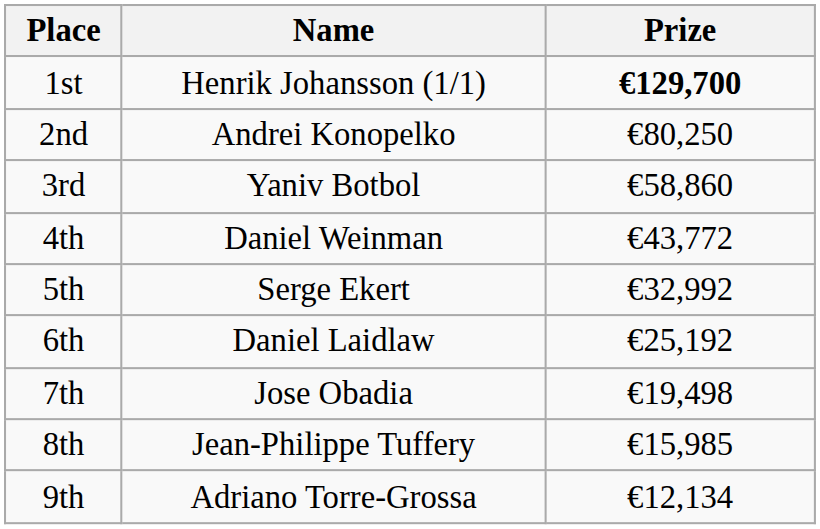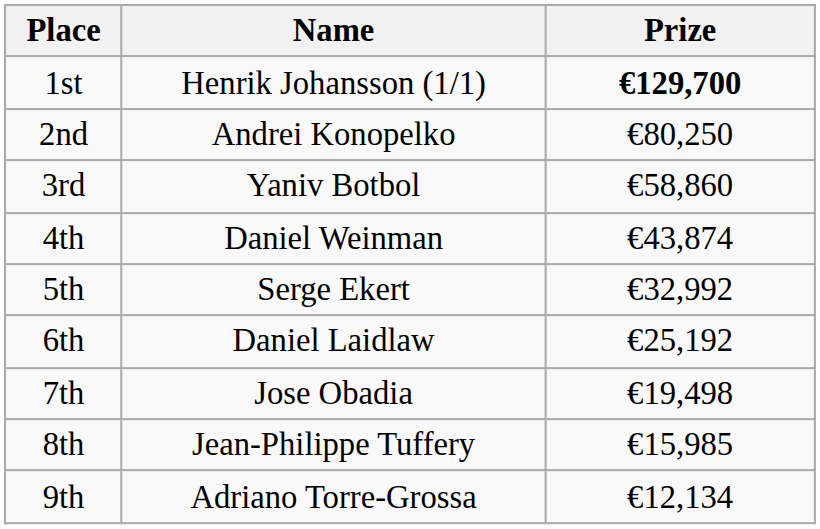 <table class="wikitable">
 <tr>
 <th width="50">Place</th>
 <th width="200">Name</th>
 <th width="125">Prize</th>
 </tr>
 <tr>
 <td align="center">1st</td>
 <td align="center">Henrik Johansson (1/1)</td>
 <td align="center"><strong>€129,700</strong></td>
 </tr>
 <tr>
 <td align="center">2nd</td>
 <td align="center">Andrei Konopelko</td>
 <td align="center">€80,250</td>
 </tr>
 <tr>
 <td align="center">3rd</td>
 <td align="center">Yaniv Botbol</td>
 <td align="center">€58,860</td>
 </tr>
 <tr>
 <td align="center">4th</td>
 <td align="center">Daniel Weinman</td>
-<td align="center">€43,772</td>
+<td align="center">€43,874</td>
 </tr>
 <tr>
 <td align="center">5th</td>
 <td align="center">Serge Ekert</td>
 <td align="center">€32,992</td>
 </tr>
 <tr>
 <td align="center">6th</td>
 <td align="center">Daniel Laidlaw</td>
 <td align="center">€25,192</td>
 </tr>
 <tr>
 <td align="center">7th</td>
 <td align="center">Jose Obadia</td>
 <td align="center">€19,498</td>
 </tr>
 <tr>
 <td align="center">8th</td>
 <td align="center">Jean-Philippe Tuffery</td>
 <td align="center">€15,985</td>
 </tr>
 <tr>
 <td align="center">9th</td>
 <td align="center">Adriano Torre-Grossa</td>
 <td align="center">€12,134</td>
 </tr>
 </table>
